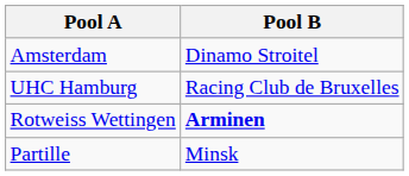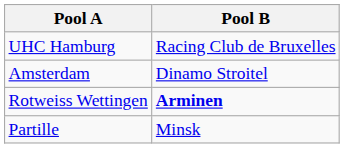 <table Class="wikitable">
 <tr>
 <th>Pool A</th>
 <th>Pool B</th>
 </tr>
 <tr>
+<td> <a href='#'>UHC Hamburg</a></td>
+<td> <a href='#'>Racing Club de Bruxelles</a></td>
+</tr>
+<tr>
 <td> <a href='#'>Amsterdam</a></td>
 <td> <a href='#'>Dinamo Stroitel</a></td>
-</tr>
-<tr>
-<td> <a href='#'>UHC Hamburg</a></td>
-<td> <a href='#'>Racing Club de Bruxelles</a></td>
 </tr>
 <tr>
 <td> <a href='#'>Rotweiss Wettingen</a></td>
 <td><strong> <a href='#'>Arminen</a></strong></td>
 </tr>
 <tr>
 <td> <a href='#'>Partille</a></td>
 <td> <a href='#'>Minsk</a></td>
 </tr>
 </table>
